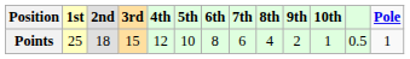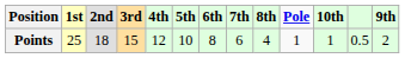 <table class="wikitable" style="font-size:85%; text-align:center;">
 <tr>
 <th>Position</th>
 <td style="background:#ffffbf;"><strong>1st</strong></td>
 <td style="background:#dfdfdf;"><strong>2nd</strong></td>
 <td style="background:#ffdf9f;"><strong>3rd</strong></td>
 <td style="background:#dfffdf;"><strong>4th</strong></td>
 <td style="background:#dfffdf;"><strong>5th</strong></td>
 <td style="background:#dfffdf;"><strong>6th</strong></td>
 <td style="background:#dfffdf;"><strong>7th</strong></td>
 <td style="background:#dfffdf;"><strong>8th</strong></td>
-<td style="background:#dfffdf;"><strong>9th</strong></td>
+<td><strong><a href='#'>Pole</a></strong></td>
 <td style="background:#dfffdf;"><strong>10th</strong></td>
 <td style="background:#dfffdf;"><strong></strong></td>
-<td><strong><a href='#'>Pole</a></strong></td>
+<td style="background:#dfffdf;"><strong>9th</strong></td>
 </tr>
 <tr>
 <th>Points</th>
 <td style="background:#ffffbf;">25</td>
 <td style="background:#dfdfdf;">18</td>
 <td style="background:#ffdf9f;">15</td>
 <td style="background:#dfffdf;">12</td>
 <td style="background:#dfffdf;">10</td>
 <td style="background:#dfffdf;">8</td>
 <td style="background:#dfffdf;">6</td>
 <td style="background:#dfffdf;">4</td>
-<td style="background:#dfffdf;">2</td>
+<td>1</td>
 <td style="background:#dfffdf;">1</td>
 <td style="background:#dfffdf;">0.5</td>
-<td>1</td>
+<td style="background:#dfffdf;">2</td>
 </tr>
 </table>
